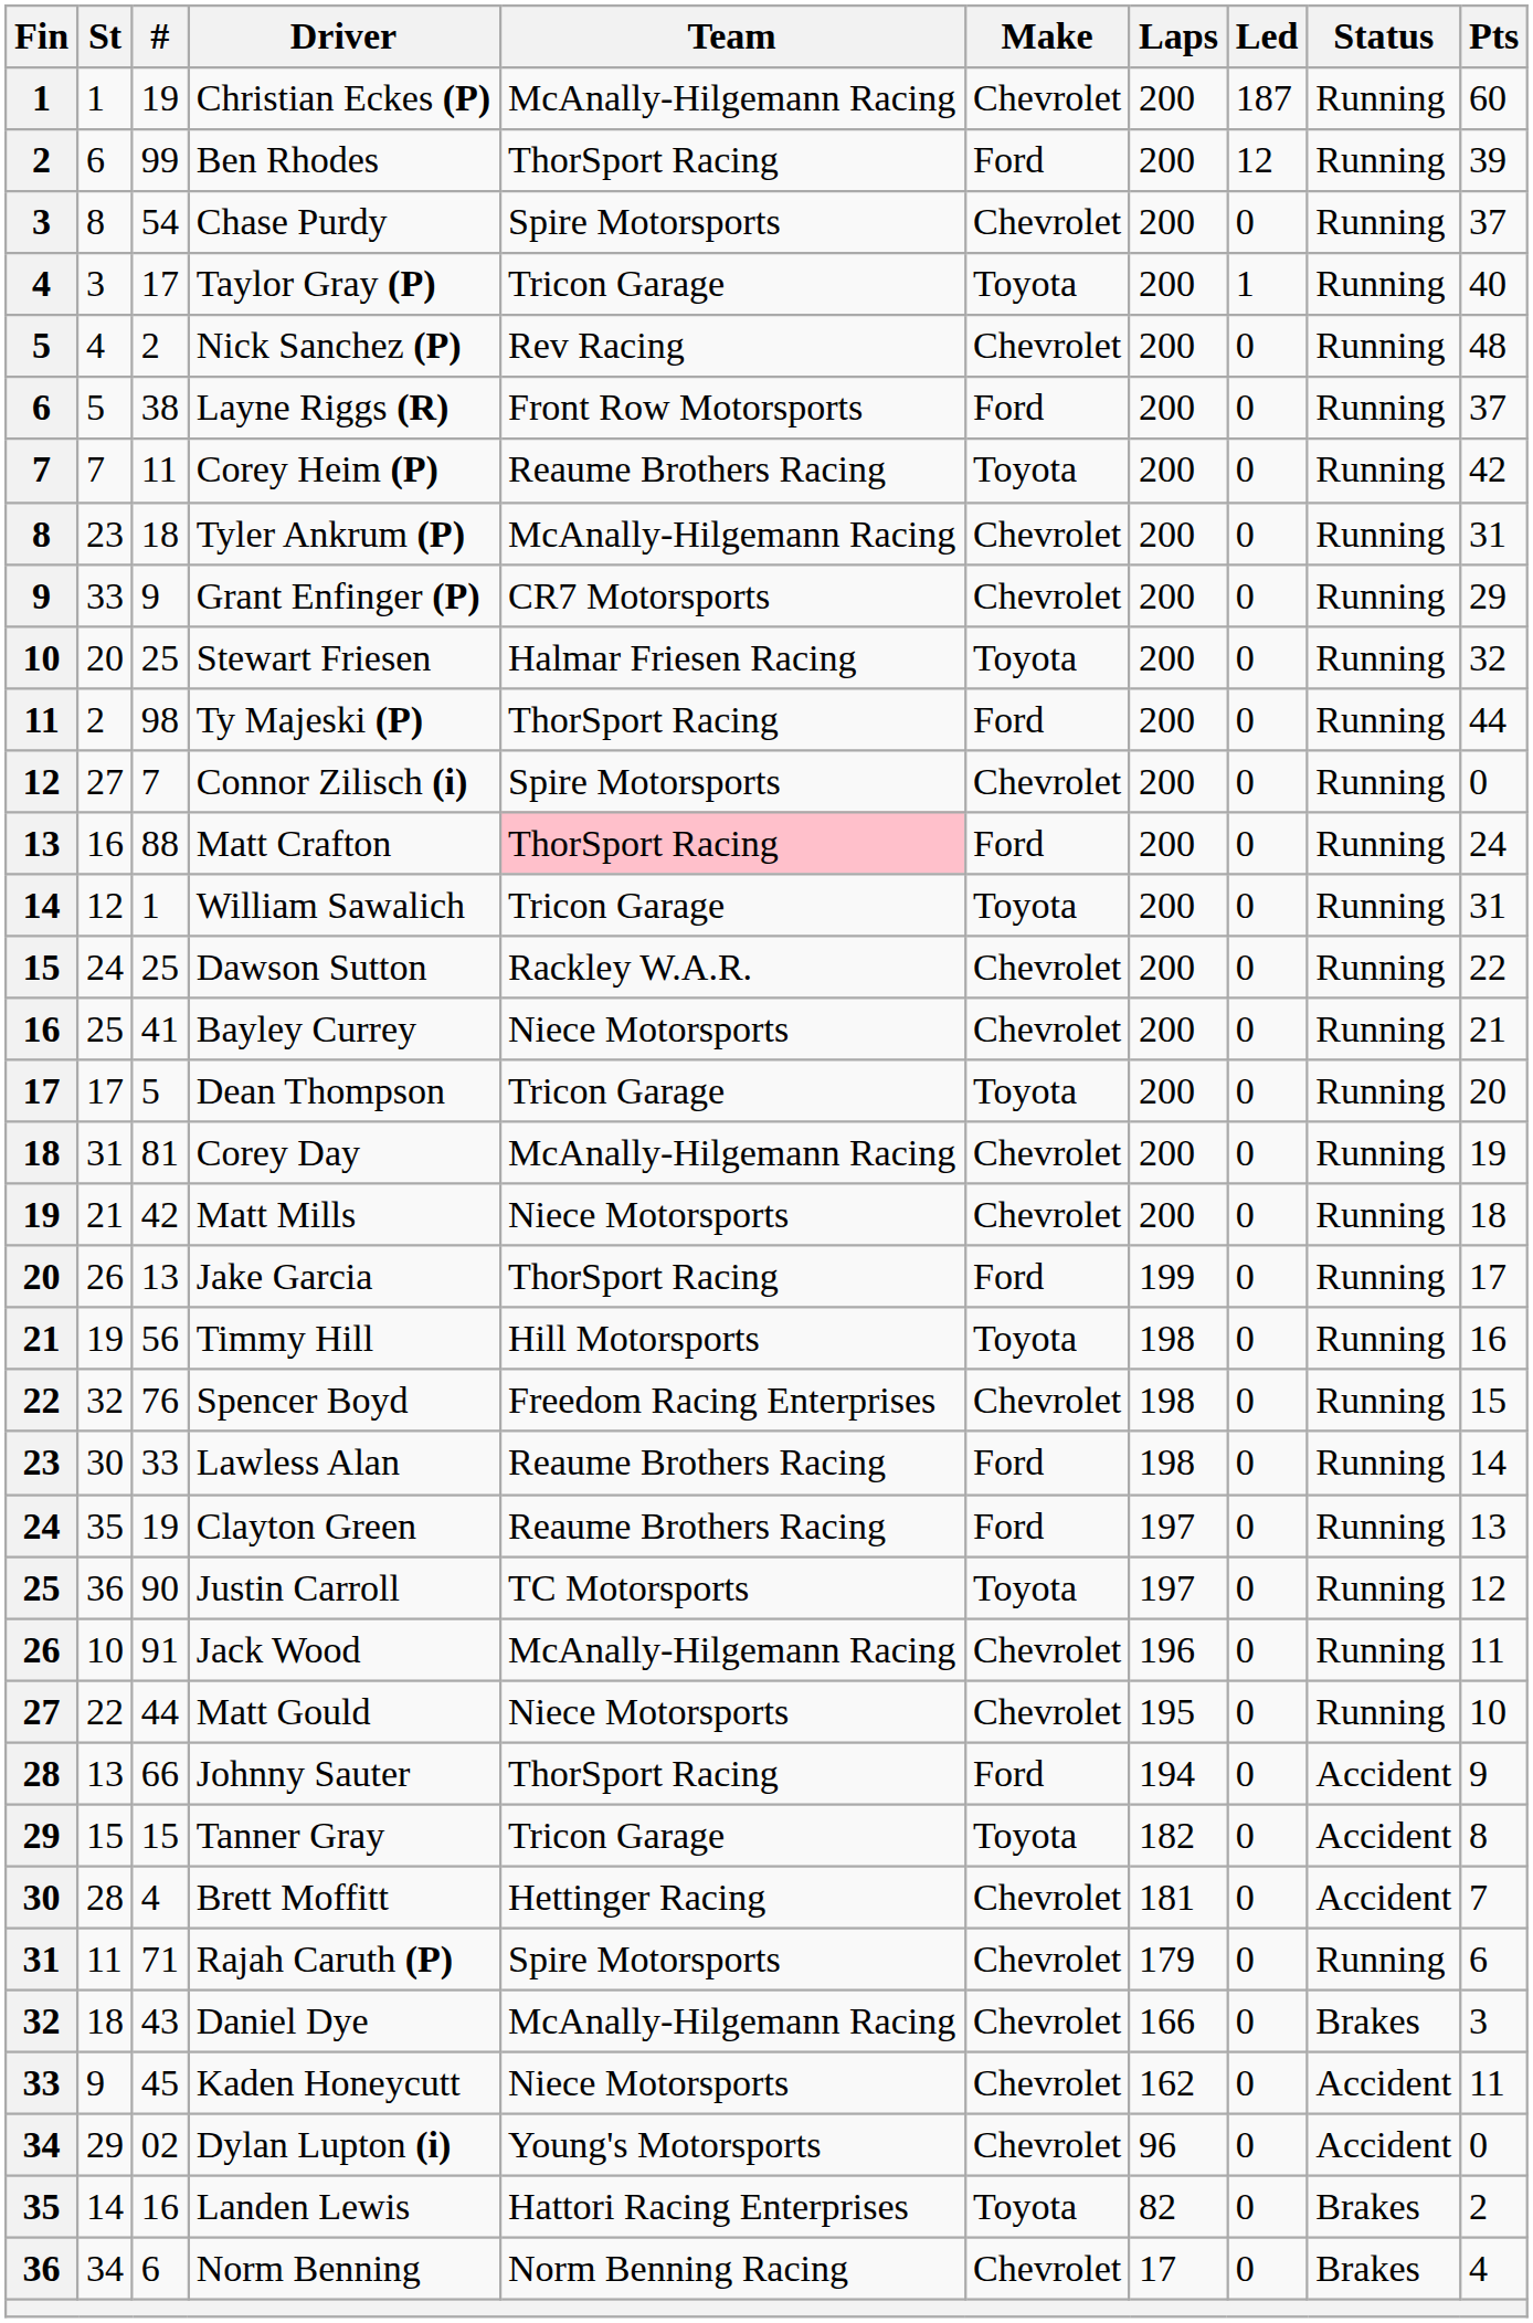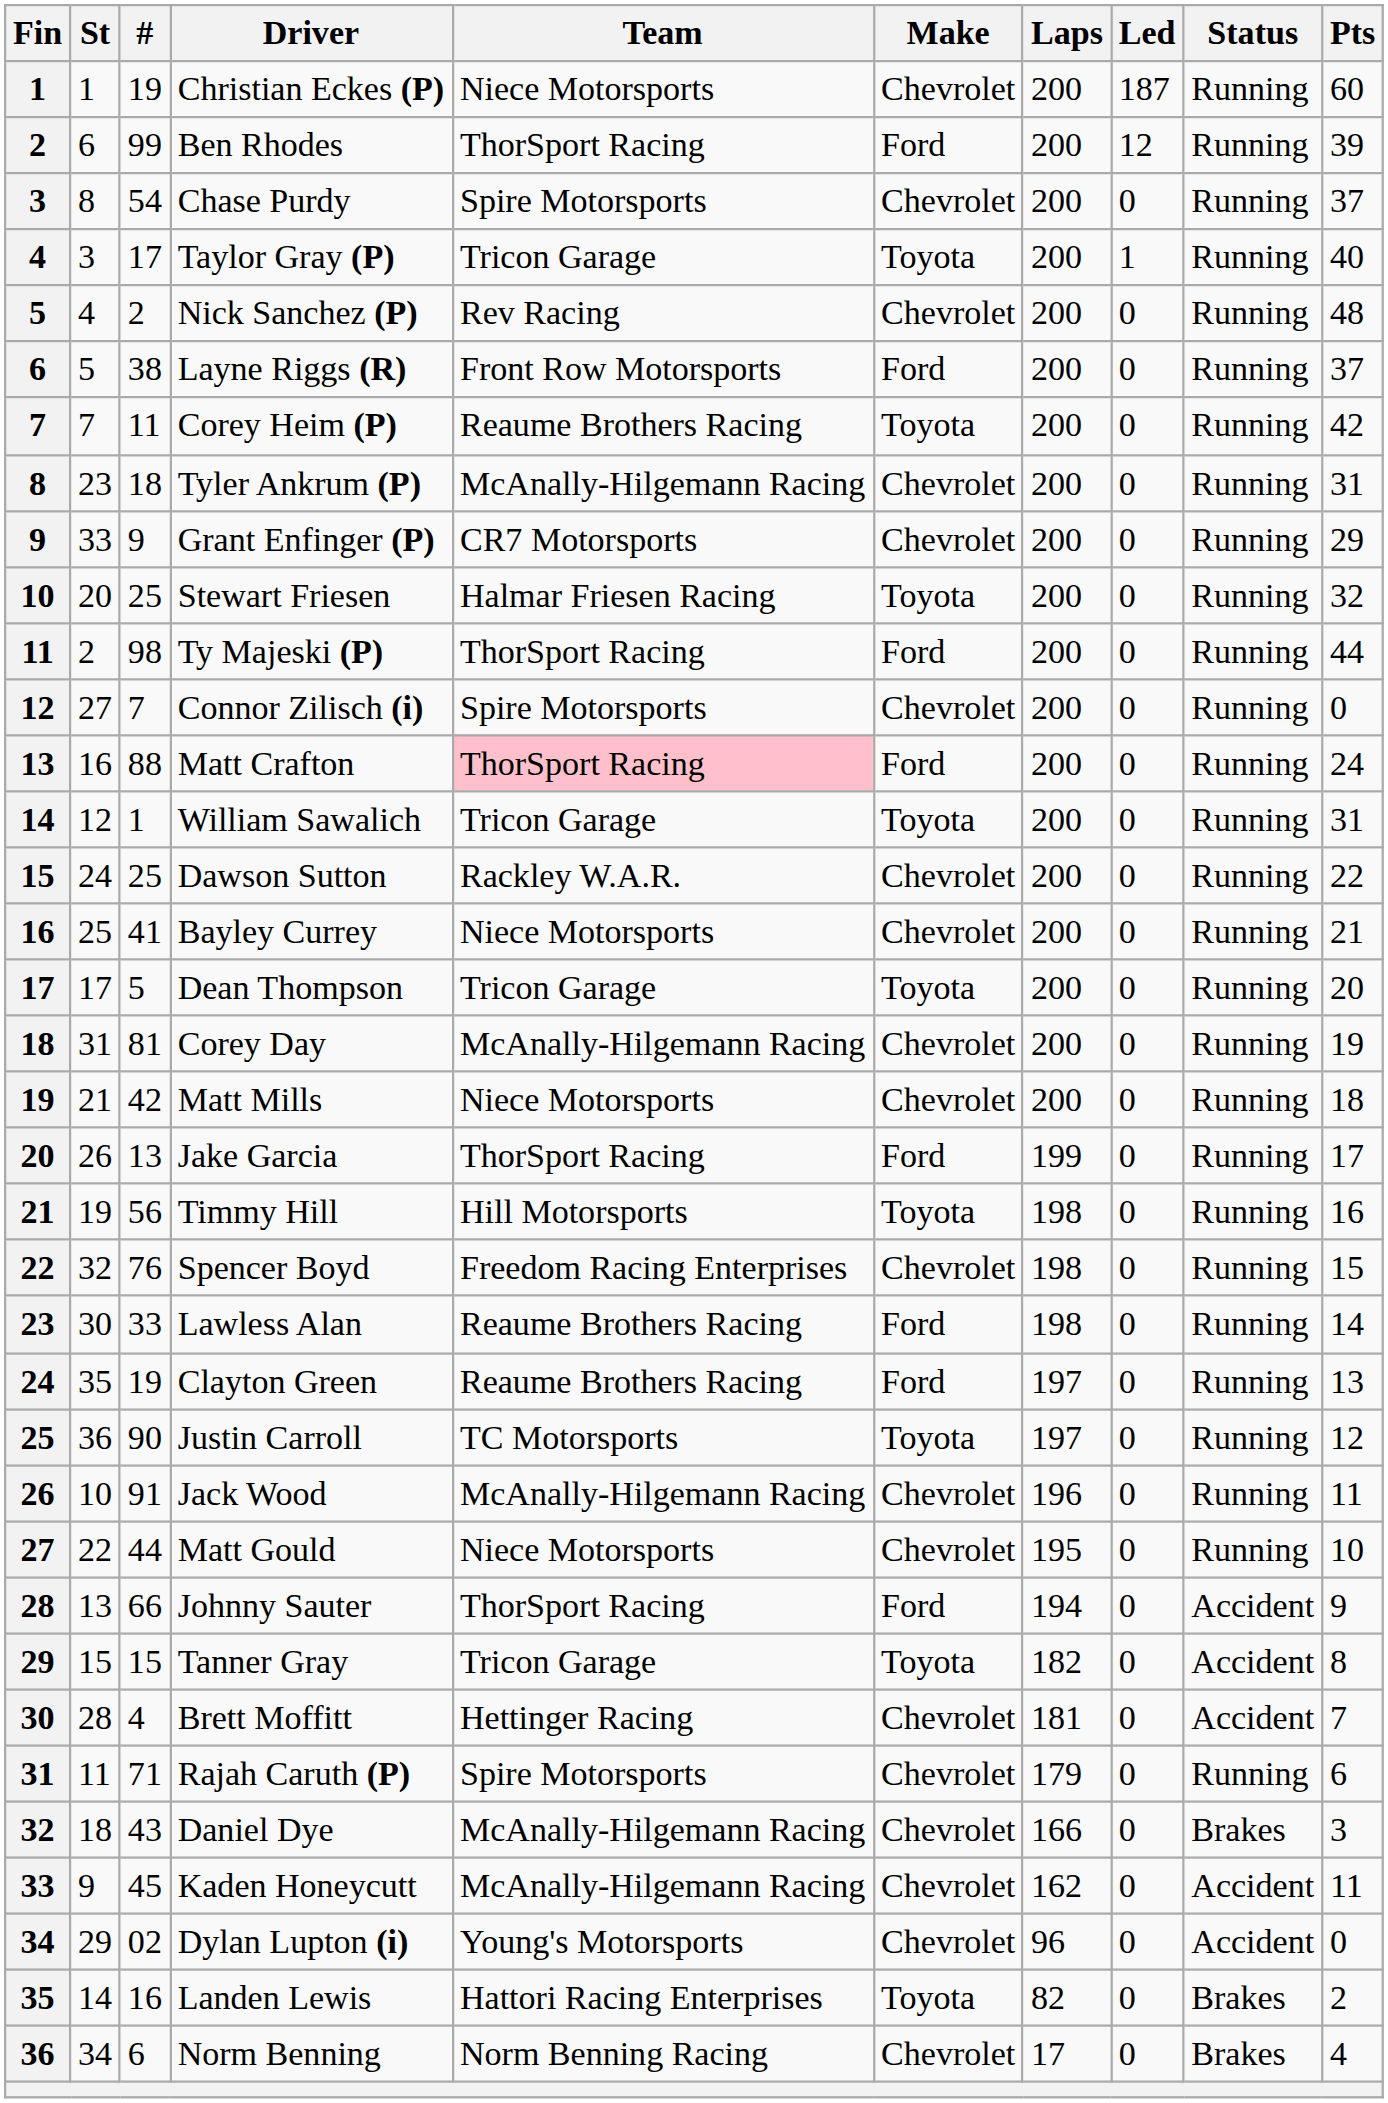 <table class="wikitable" style="font-size:95%">
 <tr>
 <th>Fin</th>
 <th>St</th>
 <th>#</th>
 <th>Driver</th>
 <th>Team</th>
 <th>Make</th>
 <th>Laps</th>
 <th>Led</th>
 <th>Status</th>
 <th>Pts</th>
 </tr>
 <tr>
 <th>1</th>
 <td>1</td>
 <td>19</td>
 <td>Christian Eckes <strong>(P)</strong></td>
-<td>McAnally-Hilgemann Racing</td>
+<td>Niece Motorsports</td>
 <td>Chevrolet</td>
 <td>200</td>
 <td>187</td>
 <td>Running</td>
 <td>60</td>
 </tr>
 <tr>
 <th>2</th>
 <td>6</td>
 <td>99</td>
 <td>Ben Rhodes</td>
 <td>ThorSport Racing</td>
 <td>Ford</td>
 <td>200</td>
 <td>12</td>
 <td>Running</td>
 <td>39</td>
 </tr>
 <tr>
 <th>3</th>
 <td>8</td>
 <td>54</td>
 <td>Chase Purdy</td>
 <td>Spire Motorsports</td>
 <td>Chevrolet</td>
 <td>200</td>
 <td>0</td>
 <td>Running</td>
 <td>37</td>
 </tr>
 <tr>
 <th>4</th>
 <td>3</td>
 <td>17</td>
 <td>Taylor Gray <strong>(P)</strong></td>
 <td>Tricon Garage</td>
 <td>Toyota</td>
 <td>200</td>
 <td>1</td>
 <td>Running</td>
 <td>40</td>
 </tr>
 <tr>
 <th>5</th>
 <td>4</td>
 <td>2</td>
 <td>Nick Sanchez <strong>(P)</strong></td>
 <td>Rev Racing</td>
 <td>Chevrolet</td>
 <td>200</td>
 <td>0</td>
 <td>Running</td>
 <td>48</td>
 </tr>
 <tr>
 <th>6</th>
 <td>5</td>
 <td>38</td>
 <td>Layne Riggs <strong>(R)</strong></td>
 <td>Front Row Motorsports</td>
 <td>Ford</td>
 <td>200</td>
 <td>0</td>
 <td>Running</td>
 <td>37</td>
 </tr>
 <tr>
 <th>7</th>
 <td>7</td>
 <td>11</td>
 <td>Corey Heim <strong>(P)</strong></td>
 <td>Reaume Brothers Racing</td>
 <td>Toyota</td>
 <td>200</td>
 <td>0</td>
 <td>Running</td>
 <td>42</td>
 </tr>
 <tr>
 <th>8</th>
 <td>23</td>
 <td>18</td>
 <td>Tyler Ankrum <strong>(P)</strong></td>
 <td>McAnally-Hilgemann Racing</td>
 <td>Chevrolet</td>
 <td>200</td>
 <td>0</td>
 <td>Running</td>
 <td>31</td>
 </tr>
 <tr>
 <th>9</th>
 <td>33</td>
 <td>9</td>
 <td>Grant Enfinger <strong>(P)</strong></td>
 <td>CR7 Motorsports</td>
 <td>Chevrolet</td>
 <td>200</td>
 <td>0</td>
 <td>Running</td>
 <td>29</td>
 </tr>
 <tr>
 <th>10</th>
 <td>20</td>
 <td>25</td>
 <td>Stewart Friesen</td>
 <td>Halmar Friesen Racing</td>
 <td>Toyota</td>
 <td>200</td>
 <td>0</td>
 <td>Running</td>
 <td>32</td>
 </tr>
 <tr>
 <th>11</th>
 <td>2</td>
 <td>98</td>
 <td>Ty Majeski <strong>(P)</strong></td>
 <td>ThorSport Racing</td>
 <td>Ford</td>
 <td>200</td>
 <td>0</td>
 <td>Running</td>
 <td>44</td>
 </tr>
 <tr>
 <th>12</th>
 <td>27</td>
 <td>7</td>
 <td>Connor Zilisch <strong>(i)</strong></td>
 <td>Spire Motorsports</td>
 <td>Chevrolet</td>
 <td>200</td>
 <td>0</td>
 <td>Running</td>
 <td>0</td>
 </tr>
 <tr>
 <th>13</th>
 <td>16</td>
 <td>88</td>
 <td>Matt Crafton</td>
 <td style="background: pink;">ThorSport Racing</td>
 <td>Ford</td>
 <td>200</td>
 <td>0</td>
 <td>Running</td>
 <td>24</td>
 </tr>
 <tr>
 <th>14</th>
 <td>12</td>
 <td>1</td>
 <td>William Sawalich</td>
 <td>Tricon Garage</td>
 <td>Toyota</td>
 <td>200</td>
 <td>0</td>
 <td>Running</td>
 <td>31</td>
 </tr>
 <tr>
 <th>15</th>
 <td>24</td>
 <td>25</td>
 <td>Dawson Sutton</td>
 <td>Rackley W.A.R.</td>
 <td>Chevrolet</td>
 <td>200</td>
 <td>0</td>
 <td>Running</td>
 <td>22</td>
 </tr>
 <tr>
 <th>16</th>
 <td>25</td>
 <td>41</td>
 <td>Bayley Currey</td>
 <td>Niece Motorsports</td>
 <td>Chevrolet</td>
 <td>200</td>
 <td>0</td>
 <td>Running</td>
 <td>21</td>
 </tr>
 <tr>
 <th>17</th>
 <td>17</td>
 <td>5</td>
 <td>Dean Thompson</td>
 <td>Tricon Garage</td>
 <td>Toyota</td>
 <td>200</td>
 <td>0</td>
 <td>Running</td>
 <td>20</td>
 </tr>
 <tr>
 <th>18</th>
 <td>31</td>
 <td>81</td>
 <td>Corey Day</td>
 <td>McAnally-Hilgemann Racing</td>
 <td>Chevrolet</td>
 <td>200</td>
 <td>0</td>
 <td>Running</td>
 <td>19</td>
 </tr>
 <tr>
 <th>19</th>
 <td>21</td>
 <td>42</td>
 <td>Matt Mills</td>
 <td>Niece Motorsports</td>
 <td>Chevrolet</td>
 <td>200</td>
 <td>0</td>
 <td>Running</td>
 <td>18</td>
 </tr>
 <tr>
 <th>20</th>
 <td>26</td>
 <td>13</td>
 <td>Jake Garcia</td>
 <td>ThorSport Racing</td>
 <td>Ford</td>
 <td>199</td>
 <td>0</td>
 <td>Running</td>
 <td>17</td>
 </tr>
 <tr>
 <th>21</th>
 <td>19</td>
 <td>56</td>
 <td>Timmy Hill</td>
 <td>Hill Motorsports</td>
 <td>Toyota</td>
 <td>198</td>
 <td>0</td>
 <td>Running</td>
 <td>16</td>
 </tr>
 <tr>
 <th>22</th>
 <td>32</td>
 <td>76</td>
 <td>Spencer Boyd</td>
 <td>Freedom Racing Enterprises</td>
 <td>Chevrolet</td>
 <td>198</td>
 <td>0</td>
 <td>Running</td>
 <td>15</td>
 </tr>
 <tr>
 <th>23</th>
 <td>30</td>
 <td>33</td>
 <td>Lawless Alan</td>
 <td>Reaume Brothers Racing</td>
 <td>Ford</td>
 <td>198</td>
 <td>0</td>
 <td>Running</td>
 <td>14</td>
 </tr>
 <tr>
 <th>24</th>
 <td>35</td>
 <td>19</td>
 <td>Clayton Green</td>
 <td>Reaume Brothers Racing</td>
 <td>Ford</td>
 <td>197</td>
 <td>0</td>
 <td>Running</td>
 <td>13</td>
 </tr>
 <tr>
 <th>25</th>
 <td>36</td>
 <td>90</td>
 <td>Justin Carroll</td>
 <td>TC Motorsports</td>
 <td>Toyota</td>
 <td>197</td>
 <td>0</td>
 <td>Running</td>
 <td>12</td>
 </tr>
 <tr>
 <th>26</th>
 <td>10</td>
 <td>91</td>
 <td>Jack Wood</td>
 <td>McAnally-Hilgemann Racing</td>
 <td>Chevrolet</td>
 <td>196</td>
 <td>0</td>
 <td>Running</td>
 <td>11</td>
 </tr>
 <tr>
 <th>27</th>
 <td>22</td>
 <td>44</td>
 <td>Matt Gould</td>
 <td>Niece Motorsports</td>
 <td>Chevrolet</td>
 <td>195</td>
 <td>0</td>
 <td>Running</td>
 <td>10</td>
 </tr>
 <tr>
 <th>28</th>
 <td>13</td>
 <td>66</td>
 <td>Johnny Sauter</td>
 <td>ThorSport Racing</td>
 <td>Ford</td>
 <td>194</td>
 <td>0</td>
 <td>Accident</td>
 <td>9</td>
 </tr>
 <tr>
 <th>29</th>
 <td>15</td>
 <td>15</td>
 <td>Tanner Gray</td>
 <td>Tricon Garage</td>
 <td>Toyota</td>
 <td>182</td>
 <td>0</td>
 <td>Accident</td>
 <td>8</td>
 </tr>
 <tr>
 <th>30</th>
 <td>28</td>
 <td>4</td>
 <td>Brett Moffitt</td>
 <td>Hettinger Racing</td>
 <td>Chevrolet</td>
 <td>181</td>
 <td>0</td>
 <td>Accident</td>
 <td>7</td>
 </tr>
 <tr>
 <th>31</th>
 <td>11</td>
 <td>71</td>
 <td>Rajah Caruth <strong>(P)</strong></td>
 <td>Spire Motorsports</td>
 <td>Chevrolet</td>
 <td>179</td>
 <td>0</td>
 <td>Running</td>
 <td>6</td>
 </tr>
 <tr>
 <th>32</th>
 <td>18</td>
 <td>43</td>
 <td>Daniel Dye</td>
 <td>McAnally-Hilgemann Racing</td>
 <td>Chevrolet</td>
 <td>166</td>
 <td>0</td>
 <td>Brakes</td>
 <td>3</td>
 </tr>
 <tr>
 <th>33</th>
 <td>9</td>
 <td>45</td>
 <td>Kaden Honeycutt</td>
-<td>Niece Motorsports</td>
+<td>McAnally-Hilgemann Racing</td>
 <td>Chevrolet</td>
 <td>162</td>
 <td>0</td>
 <td>Accident</td>
 <td>11</td>
 </tr>
 <tr>
 <th>34</th>
 <td>29</td>
 <td>02</td>
 <td>Dylan Lupton <strong>(i)</strong></td>
 <td>Young's Motorsports</td>
 <td>Chevrolet</td>
 <td>96</td>
 <td>0</td>
 <td>Accident</td>
 <td>0</td>
 </tr>
 <tr>
 <th>35</th>
 <td>14</td>
 <td>16</td>
 <td>Landen Lewis</td>
 <td>Hattori Racing Enterprises</td>
 <td>Toyota</td>
 <td>82</td>
 <td>0</td>
 <td>Brakes</td>
 <td>2</td>
 </tr>
 <tr>
 <th>36</th>
 <td>34</td>
 <td>6</td>
 <td>Norm Benning</td>
 <td>Norm Benning Racing</td>
 <td>Chevrolet</td>
 <td>17</td>
 <td>0</td>
 <td>Brakes</td>
 <td>4</td>
 </tr>
 <tr>
 <th colspan="10"></th>
 </tr>
 </table>
